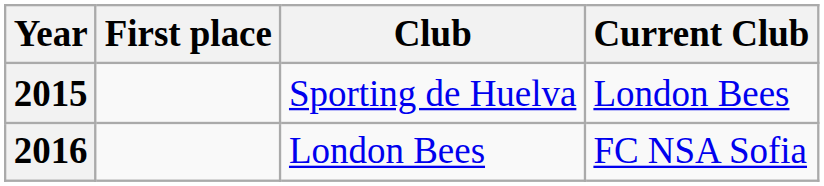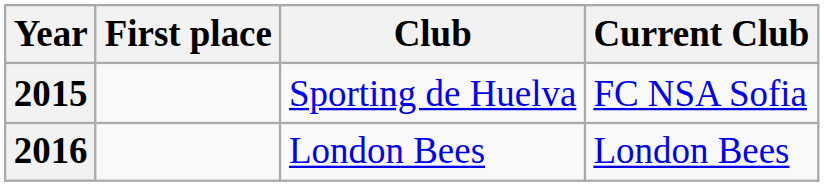 <table class="wikitable plainrowheaders sortable">
 <tr>
 <th scope=col>Year</th>
 <th scope=col>First place</th>
 <th scope=col>Club</th>
 <th scope=col>Current Club</th>
 </tr>
 <tr>
 <th scope=row style=text-align:center>2015</th>
 <td></td>
 <td> <a href='#'>Sporting de Huelva</a></td>
-<td> <a href='#'>London Bees</a></td>
+<td> <a href='#'>FC NSA Sofia</a></td>
 </tr>
 <tr>
 <th scope=row style=text-align:center>2016</th>
 <td></td>
 <td> <a href='#'>London Bees</a></td>
-<td> <a href='#'>FC NSA Sofia</a></td>
+<td> <a href='#'>London Bees</a></td>
 </tr>
 </table>
